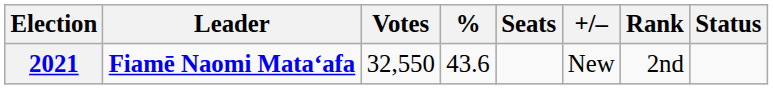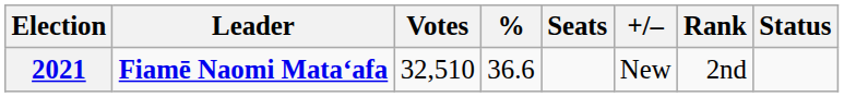 <table class="wikitable" style="text-align:right">
 <tr>
 <th>Election</th>
 <th>Leader</th>
 <th>Votes</th>
 <th>%</th>
 <th>Seats</th>
 <th>+/–</th>
 <th>Rank</th>
 <th>Status</th>
 </tr>
 <tr>
 <th><a href='#'>2021</a></th>
 <td><strong><a href='#'>Fiamē Naomi Mataʻafa</a></strong></td>
-<td>32,550</td>
-<td>43.6</td>
+<td>32,510</td>
+<td>36.6</td>
 <td></td>
 <td>New</td>
 <td>2nd</td>
 <td></td>
 </tr>
 </table>
